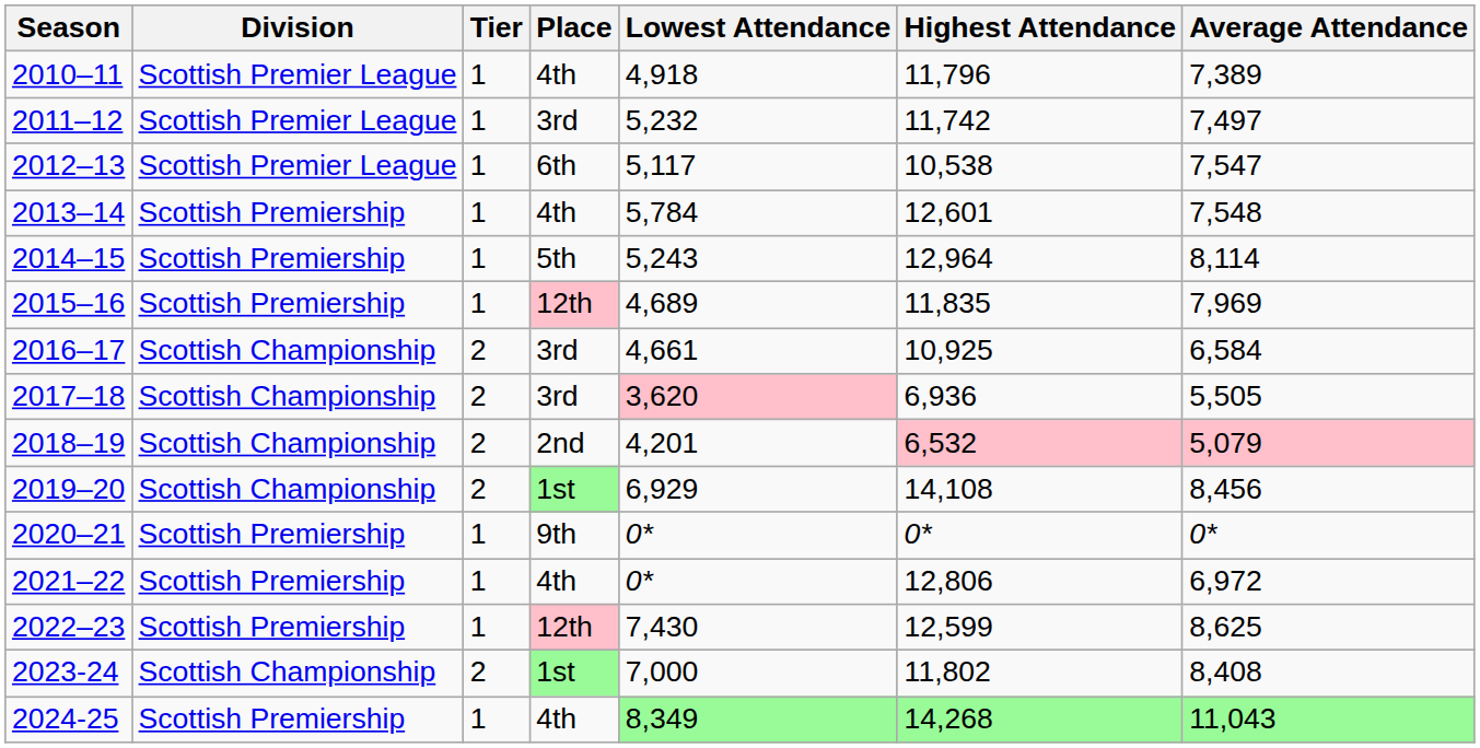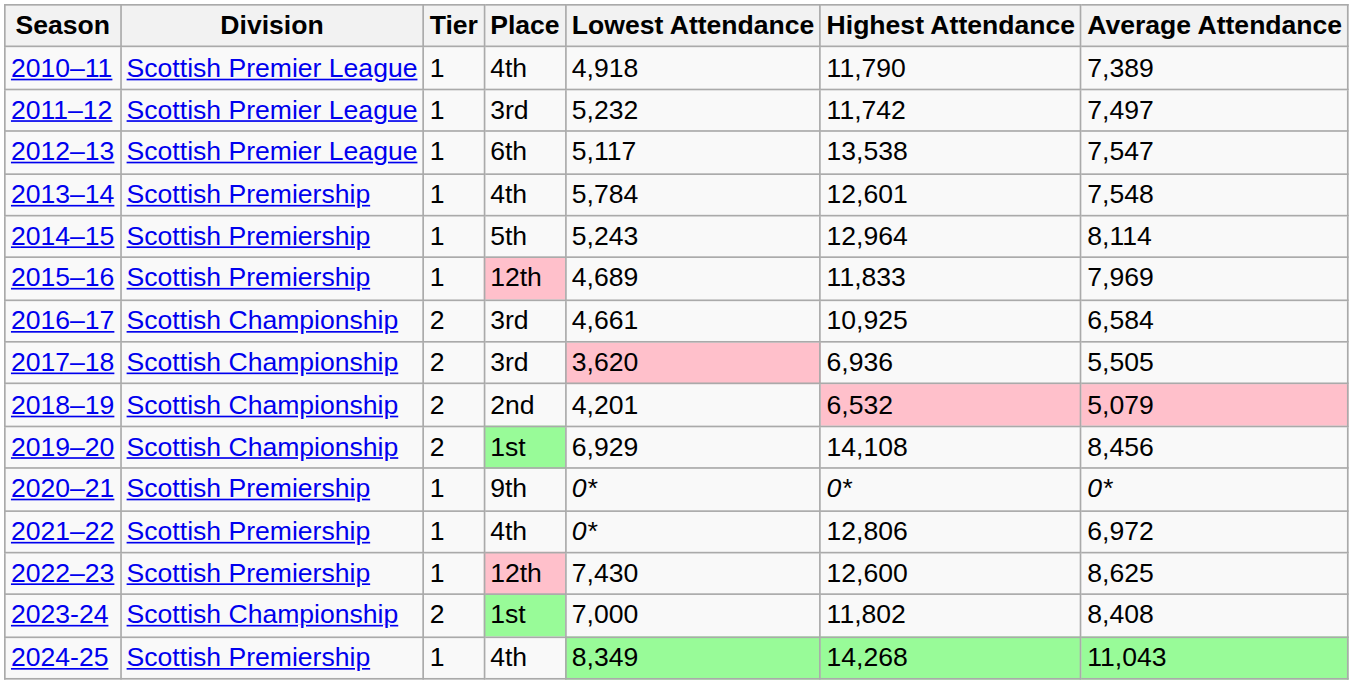 <table class="wikitable sortable">
 <tr>
 <th>Season</th>
 <th>Division</th>
 <th>Tier</th>
 <th>Place</th>
 <th>Lowest Attendance</th>
 <th>Highest Attendance</th>
 <th>Average Attendance</th>
 </tr>
 <tr>
 <td><a href='#'>2010–11</a></td>
 <td><a href='#'>Scottish Premier League</a></td>
 <td>1</td>
 <td>4th</td>
 <td>4,918</td>
-<td>11,796</td>
+<td>11,790</td>
 <td>7,389</td>
 </tr>
 <tr>
 <td><a href='#'>2011–12</a></td>
 <td><a href='#'>Scottish Premier League</a></td>
 <td>1</td>
 <td>3rd</td>
 <td>5,232</td>
 <td>11,742</td>
 <td>7,497</td>
 </tr>
 <tr>
 <td><a href='#'>2012–13</a></td>
 <td><a href='#'>Scottish Premier League</a></td>
 <td>1</td>
 <td>6th</td>
 <td>5,117</td>
-<td>10,538</td>
+<td>13,538</td>
 <td>7,547</td>
 </tr>
 <tr>
 <td><a href='#'>2013–14</a></td>
 <td><a href='#'>Scottish Premiership</a></td>
 <td>1</td>
 <td>4th</td>
 <td>5,784</td>
 <td>12,601</td>
 <td>7,548</td>
 </tr>
 <tr>
 <td><a href='#'>2014–15</a></td>
 <td><a href='#'>Scottish Premiership</a></td>
 <td>1</td>
 <td>5th</td>
 <td>5,243</td>
 <td>12,964</td>
 <td>8,114</td>
 </tr>
 <tr>
 <td><a href='#'>2015–16</a></td>
 <td><a href='#'>Scottish Premiership</a></td>
 <td>1</td>
 <td bgcolor="#ffc0cb">12th</td>
 <td>4,689</td>
-<td>11,835</td>
+<td>11,833</td>
 <td>7,969</td>
 </tr>
 <tr>
 <td><a href='#'>2016–17</a></td>
 <td><a href='#'>Scottish Championship</a></td>
 <td>2</td>
 <td>3rd</td>
 <td>4,661</td>
 <td>10,925</td>
 <td>6,584</td>
 </tr>
 <tr>
 <td><a href='#'>2017–18</a></td>
 <td><a href='#'>Scottish Championship</a></td>
 <td>2</td>
 <td>3rd</td>
 <td bgcolor="#ffc0cb">3,620</td>
 <td>6,936</td>
 <td>5,505</td>
 </tr>
 <tr>
 <td><a href='#'>2018–19</a></td>
 <td><a href='#'>Scottish Championship</a></td>
 <td>2</td>
 <td>2nd</td>
 <td>4,201</td>
 <td bgcolor="#ffc0cb">6,532</td>
 <td bgcolor="#ffc0cb">5,079</td>
 </tr>
 <tr>
 <td><a href='#'>2019–20</a></td>
 <td><a href='#'>Scottish Championship</a></td>
 <td>2</td>
 <td bgcolor="#98fb98">1st</td>
 <td>6,929</td>
 <td>14,108</td>
 <td>8,456</td>
 </tr>
 <tr>
 <td><a href='#'>2020–21</a></td>
 <td><a href='#'>Scottish Premiership</a></td>
 <td>1</td>
 <td>9th</td>
 <td><em>0*</em></td>
 <td><em>0*</em></td>
 <td><em>0*</em></td>
 </tr>
 <tr>
 <td><a href='#'>2021–22</a></td>
 <td><a href='#'>Scottish Premiership</a></td>
 <td>1</td>
 <td>4th</td>
 <td><em>0*</em></td>
 <td>12,806</td>
 <td>6,972</td>
 </tr>
 <tr>
 <td><a href='#'>2022–23</a></td>
 <td><a href='#'>Scottish Premiership</a></td>
 <td>1</td>
 <td bgcolor="#ffc0cb">12th</td>
 <td>7,430</td>
-<td>12,599</td>
+<td>12,600</td>
 <td>8,625</td>
 </tr>
 <tr>
 <td><a href='#'>2023-24</a></td>
 <td><a href='#'>Scottish Championship</a></td>
 <td>2</td>
 <td bgcolor="#98fb98">1st</td>
 <td>7,000</td>
 <td>11,802</td>
 <td>8,408</td>
 </tr>
 <tr>
 <td><a href='#'>2024-25</a></td>
 <td><a href='#'>Scottish Premiership</a></td>
 <td>1</td>
 <td>4th</td>
 <td bgcolor="#98fb98">8,349</td>
 <td bgcolor="#98fb98">14,268</td>
 <td bgcolor="#98fb98">11,043</td>
 </tr>
 </table>
